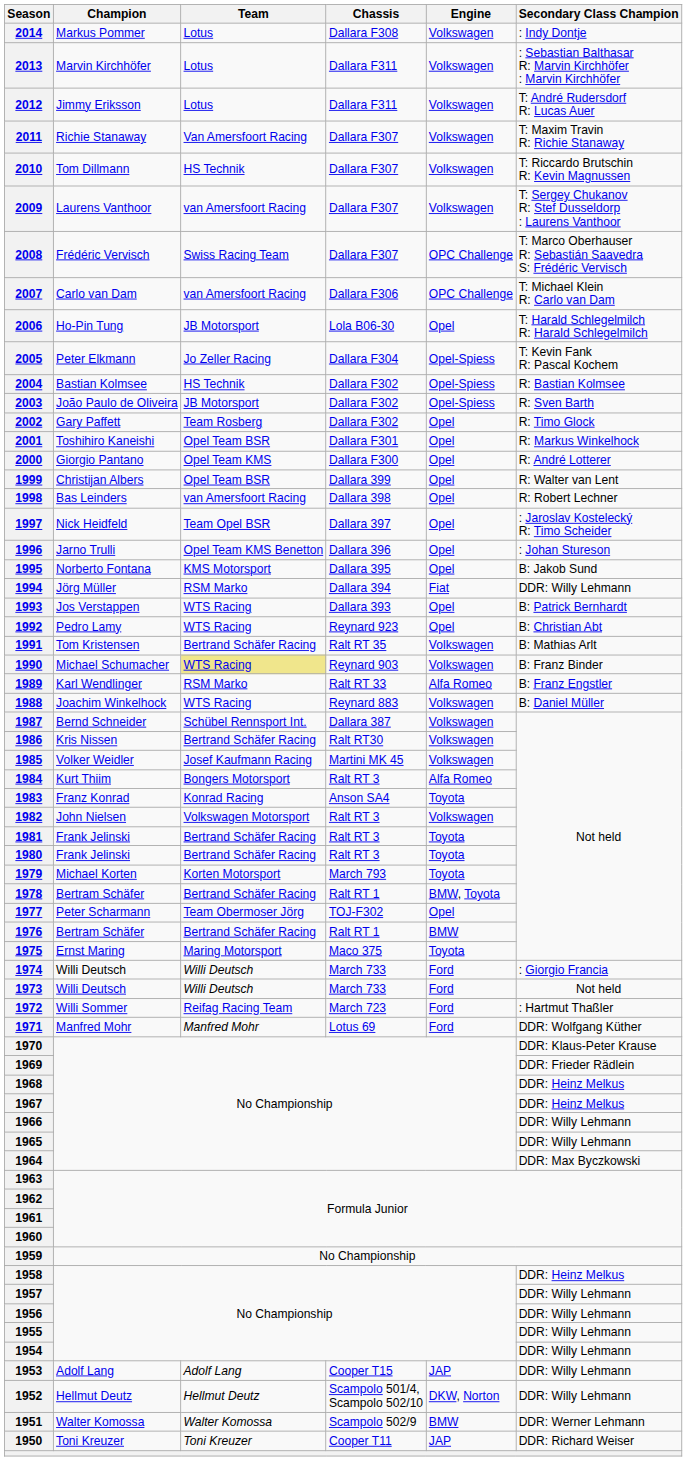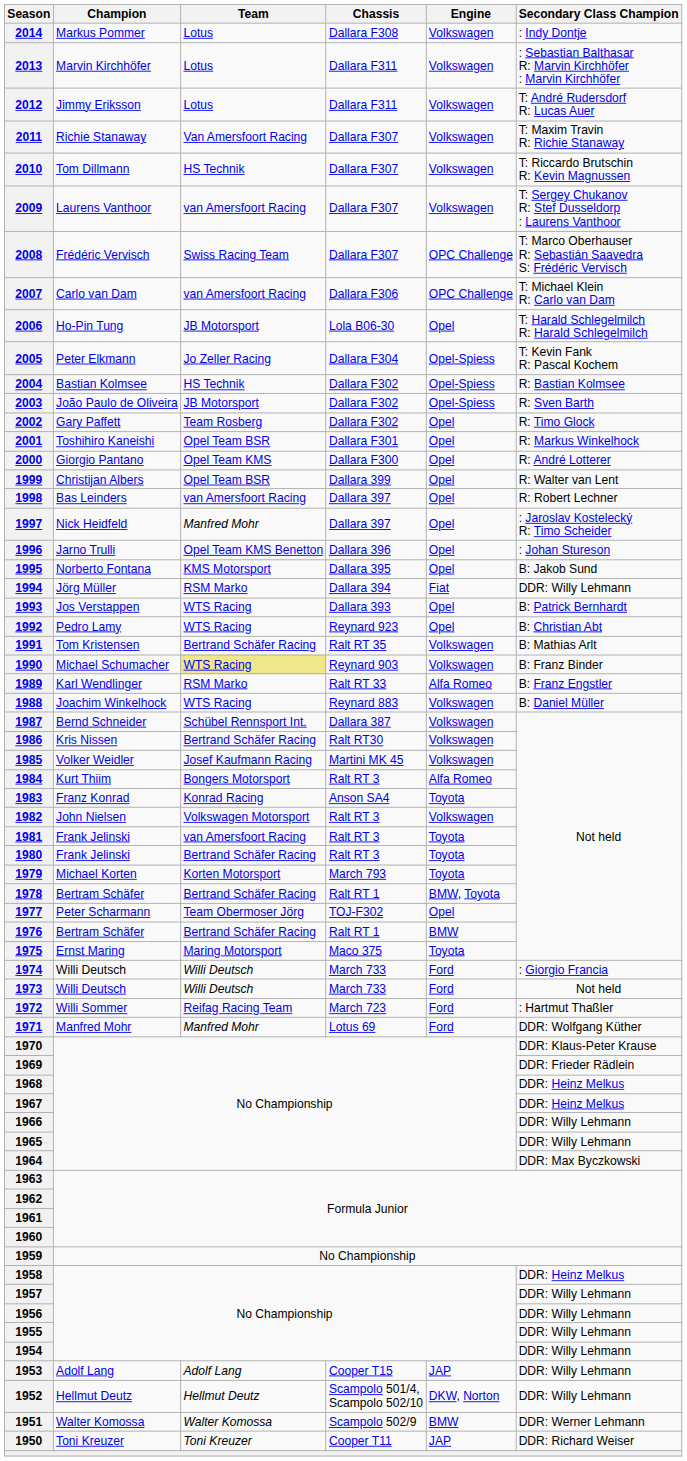 <table class="wikitable" style="font-size:85%;">
 <tr>
 <th>Season</th>
 <th>Champion</th>
 <th>Team</th>
 <th>Chassis</th>
 <th>Engine</th>
 <th>Secondary Class Champion</th>
 </tr>
 <tr>
 <th><a href='#'>2014</a></th>
 <td> <a href='#'>Markus Pommer</a></td>
 <td><a href='#'>Lotus</a></td>
 <td><a href='#'>Dallara F308</a></td>
 <td><a href='#'>Volkswagen</a></td>
 <td>:  <a href='#'>Indy Dontje</a></td>
 </tr>
 <tr>
 <th><a href='#'>2013</a></th>
 <td> <a href='#'>Marvin Kirchhöfer</a></td>
 <td><a href='#'>Lotus</a></td>
 <td><a href='#'>Dallara F311</a></td>
 <td><a href='#'>Volkswagen</a></td>
 <td>:  <a href='#'>Sebastian Balthasar</a><br>R:  <a href='#'>Marvin Kirchhöfer</a><br>:  <a href='#'>Marvin Kirchhöfer</a></td>
 </tr>
 <tr>
 <th><a href='#'>2012</a></th>
 <td> <a href='#'>Jimmy Eriksson</a></td>
 <td><a href='#'>Lotus</a></td>
 <td><a href='#'>Dallara F311</a></td>
 <td><a href='#'>Volkswagen</a></td>
 <td>T:  <a href='#'>André Rudersdorf</a><br>R:  <a href='#'>Lucas Auer</a></td>
 </tr>
 <tr>
 <th><a href='#'>2011</a></th>
 <td> <a href='#'>Richie Stanaway</a></td>
 <td><a href='#'>Van Amersfoort Racing</a></td>
 <td><a href='#'>Dallara F307</a></td>
 <td><a href='#'>Volkswagen</a></td>
 <td>T:  Maxim Travin<br>R:  <a href='#'>Richie Stanaway</a></td>
 </tr>
 <tr>
 <th><a href='#'>2010</a></th>
 <td> <a href='#'>Tom Dillmann</a></td>
 <td><a href='#'>HS Technik</a></td>
 <td><a href='#'>Dallara F307</a></td>
 <td><a href='#'>Volkswagen</a></td>
 <td>T:  Riccardo Brutschin<br>R:  <a href='#'>Kevin Magnussen</a></td>
 </tr>
 <tr>
 <th><a href='#'>2009</a></th>
 <td> <a href='#'>Laurens Vanthoor</a></td>
 <td><a href='#'>van Amersfoort Racing</a></td>
 <td><a href='#'>Dallara F307</a></td>
 <td><a href='#'>Volkswagen</a></td>
 <td>T:  <a href='#'>Sergey Chukanov</a><br>R:  <a href='#'>Stef Dusseldorp</a><br>:  <a href='#'>Laurens Vanthoor</a></td>
 </tr>
 <tr>
 <th><a href='#'>2008</a></th>
 <td> <a href='#'>Frédéric Vervisch</a></td>
 <td><a href='#'>Swiss Racing Team</a></td>
 <td><a href='#'>Dallara F307</a></td>
 <td><a href='#'>OPC Challenge</a></td>
 <td>T:  Marco Oberhauser<br>R:  <a href='#'>Sebastián Saavedra</a><br>S:  <a href='#'>Frédéric Vervisch</a></td>
 </tr>
 <tr>
 <th><a href='#'>2007</a></th>
 <td> <a href='#'>Carlo van Dam</a></td>
 <td><a href='#'>van Amersfoort Racing</a></td>
 <td><a href='#'>Dallara F306</a></td>
 <td><a href='#'>OPC Challenge</a></td>
 <td>T:  Michael Klein<br>R:  <a href='#'>Carlo van Dam</a></td>
 </tr>
 <tr>
 <th><a href='#'>2006</a></th>
 <td> <a href='#'>Ho-Pin Tung</a></td>
 <td><a href='#'>JB Motorsport</a></td>
 <td><a href='#'>Lola B06-30</a></td>
 <td><a href='#'>Opel</a></td>
 <td>T:  <a href='#'>Harald Schlegelmilch</a><br>R:  <a href='#'>Harald Schlegelmilch</a></td>
 </tr>
 <tr>
 <th><a href='#'>2005</a></th>
 <td> <a href='#'>Peter Elkmann</a></td>
 <td><a href='#'>Jo Zeller Racing</a></td>
 <td><a href='#'>Dallara F304</a></td>
 <td><a href='#'>Opel-Spiess</a></td>
 <td>T:  Kevin Fank<br>R:  Pascal Kochem</td>
 </tr>
 <tr>
 <th><a href='#'>2004</a></th>
 <td> <a href='#'>Bastian Kolmsee</a></td>
 <td><a href='#'>HS Technik</a></td>
 <td><a href='#'>Dallara F302</a></td>
 <td><a href='#'>Opel-Spiess</a></td>
 <td>R:  <a href='#'>Bastian Kolmsee</a></td>
 </tr>
 <tr>
 <th><a href='#'>2003</a></th>
 <td> <a href='#'>João Paulo de Oliveira</a></td>
 <td><a href='#'>JB Motorsport</a></td>
 <td><a href='#'>Dallara F302</a></td>
 <td><a href='#'>Opel-Spiess</a></td>
 <td>R:  <a href='#'>Sven Barth</a></td>
 </tr>
 <tr>
 <th><a href='#'>2002</a></th>
 <td> <a href='#'>Gary Paffett</a></td>
 <td><a href='#'>Team Rosberg</a></td>
 <td><a href='#'>Dallara F302</a></td>
 <td><a href='#'>Opel</a></td>
 <td>R:  <a href='#'>Timo Glock</a></td>
 </tr>
 <tr>
 <th><a href='#'>2001</a></th>
 <td> <a href='#'>Toshihiro Kaneishi</a></td>
 <td><a href='#'>Opel Team BSR</a></td>
 <td><a href='#'>Dallara F301</a></td>
 <td><a href='#'>Opel</a></td>
 <td>R:  <a href='#'>Markus Winkelhock</a></td>
 </tr>
 <tr>
 <th><a href='#'>2000</a></th>
 <td> <a href='#'>Giorgio Pantano</a></td>
 <td><a href='#'>Opel Team KMS</a></td>
 <td><a href='#'>Dallara F300</a></td>
 <td><a href='#'>Opel</a></td>
 <td>R:  <a href='#'>André Lotterer</a></td>
 </tr>
 <tr>
 <th><a href='#'>1999</a></th>
 <td> <a href='#'>Christijan Albers</a></td>
 <td><a href='#'>Opel Team BSR</a></td>
 <td><a href='#'>Dallara 399</a></td>
 <td><a href='#'>Opel</a></td>
 <td>R:  Walter van Lent</td>
 </tr>
 <tr>
 <th><a href='#'>1998</a></th>
 <td> <a href='#'>Bas Leinders</a></td>
 <td><a href='#'>van Amersfoort Racing</a></td>
-<td><a href='#'>Dallara 398</a></td>
+<td><a href='#'>Dallara 397</a></td>
 <td><a href='#'>Opel</a></td>
 <td>R:  Robert Lechner</td>
 </tr>
 <tr>
 <th><a href='#'>1997</a></th>
 <td> <a href='#'>Nick Heidfeld</a></td>
-<td><a href='#'>Team Opel BSR</a></td>
+<td><em>Manfred Mohr</em></td>
 <td><a href='#'>Dallara 397</a></td>
 <td><a href='#'>Opel</a></td>
 <td>:  <a href='#'>Jaroslav Kostelecký</a><br>R:  <a href='#'>Timo Scheider</a></td>
 </tr>
 <tr>
 <th><a href='#'>1996</a></th>
 <td> <a href='#'>Jarno Trulli</a></td>
 <td><a href='#'>Opel Team KMS Benetton</a></td>
 <td><a href='#'>Dallara 396</a></td>
 <td><a href='#'>Opel</a></td>
 <td>:  <a href='#'>Johan Stureson</a></td>
 </tr>
 <tr>
 <th><a href='#'>1995</a></th>
 <td> <a href='#'>Norberto Fontana</a></td>
 <td><a href='#'>KMS Motorsport</a></td>
 <td><a href='#'>Dallara 395</a></td>
 <td><a href='#'>Opel</a></td>
 <td>B:  Jakob Sund</td>
 </tr>
 <tr>
 <th><a href='#'>1994</a></th>
 <td> <a href='#'>Jörg Müller</a></td>
 <td><a href='#'>RSM Marko</a></td>
 <td><a href='#'>Dallara 394</a></td>
 <td><a href='#'>Fiat</a></td>
 <td>DDR:  Willy Lehmann</td>
 </tr>
 <tr>
 <th><a href='#'>1993</a></th>
 <td> <a href='#'>Jos Verstappen</a></td>
 <td><a href='#'>WTS Racing</a></td>
 <td><a href='#'>Dallara 393</a></td>
 <td><a href='#'>Opel</a></td>
 <td>B:  <a href='#'>Patrick Bernhardt</a></td>
 </tr>
 <tr>
 <th><a href='#'>1992</a></th>
 <td> <a href='#'>Pedro Lamy</a></td>
 <td><a href='#'>WTS Racing</a></td>
 <td><a href='#'>Reynard 923</a></td>
 <td><a href='#'>Opel</a></td>
 <td>B:  <a href='#'>Christian Abt</a></td>
 </tr>
 <tr>
 <th><a href='#'>1991</a></th>
 <td> <a href='#'>Tom Kristensen</a></td>
 <td><a href='#'>Bertrand Schäfer Racing</a></td>
 <td><a href='#'>Ralt RT 35</a></td>
 <td><a href='#'>Volkswagen</a></td>
 <td>B:  Mathias Arlt</td>
 </tr>
 <tr>
 <th><a href='#'>1990</a></th>
 <td> <a href='#'>Michael Schumacher</a></td>
 <td style="background: khaki;"><a href='#'>WTS Racing</a></td>
 <td><a href='#'>Reynard 903</a></td>
 <td><a href='#'>Volkswagen</a></td>
 <td>B:  Franz Binder</td>
 </tr>
 <tr>
 <th><a href='#'>1989</a></th>
 <td> <a href='#'>Karl Wendlinger</a></td>
 <td><a href='#'>RSM Marko</a></td>
 <td><a href='#'>Ralt RT 33</a></td>
 <td><a href='#'>Alfa Romeo</a></td>
 <td>B:  <a href='#'>Franz Engstler</a></td>
 </tr>
 <tr>
 <th><a href='#'>1988</a></th>
 <td> <a href='#'>Joachim Winkelhock</a></td>
 <td><a href='#'>WTS Racing</a></td>
 <td><a href='#'>Reynard 883</a></td>
 <td><a href='#'>Volkswagen</a></td>
 <td>B:  <a href='#'>Daniel Müller</a></td>
 </tr>
 <tr>
 <th><a href='#'>1987</a></th>
 <td> <a href='#'>Bernd Schneider</a></td>
 <td><a href='#'>Schübel Rennsport Int.</a></td>
 <td><a href='#'>Dallara 387</a></td>
 <td><a href='#'>Volkswagen</a></td>
 <td rowspan=13 align=center>Not held</td>
 </tr>
 <tr>
 <th><a href='#'>1986</a></th>
 <td> <a href='#'>Kris Nissen</a></td>
 <td><a href='#'>Bertrand Schäfer Racing</a></td>
 <td><a href='#'>Ralt RT30</a></td>
 <td><a href='#'>Volkswagen</a></td>
 </tr>
 <tr>
 <th><a href='#'>1985</a></th>
 <td> <a href='#'>Volker Weidler</a></td>
 <td><a href='#'>Josef Kaufmann Racing</a></td>
 <td><a href='#'>Martini MK 45</a></td>
 <td><a href='#'>Volkswagen</a></td>
 </tr>
 <tr>
 <th><a href='#'>1984</a></th>
 <td> <a href='#'>Kurt Thiim</a></td>
 <td><a href='#'>Bongers Motorsport</a></td>
 <td><a href='#'>Ralt RT 3</a></td>
 <td><a href='#'>Alfa Romeo</a></td>
 </tr>
 <tr>
 <th><a href='#'>1983</a></th>
 <td> <a href='#'>Franz Konrad</a></td>
 <td><a href='#'>Konrad Racing</a></td>
 <td><a href='#'>Anson SA4</a></td>
 <td><a href='#'>Toyota</a></td>
 </tr>
 <tr>
 <th><a href='#'>1982</a></th>
 <td> <a href='#'>John Nielsen</a></td>
 <td><a href='#'>Volkswagen Motorsport</a></td>
 <td><a href='#'>Ralt RT 3</a></td>
 <td><a href='#'>Volkswagen</a></td>
 </tr>
 <tr>
 <th><a href='#'>1981</a></th>
 <td> <a href='#'>Frank Jelinski</a></td>
-<td><a href='#'>Bertrand Schäfer Racing</a></td>
+<td><a href='#'>van Amersfoort Racing</a></td>
 <td><a href='#'>Ralt RT 3</a></td>
 <td><a href='#'>Toyota</a></td>
 </tr>
 <tr>
 <th><a href='#'>1980</a></th>
 <td> <a href='#'>Frank Jelinski</a></td>
 <td><a href='#'>Bertrand Schäfer Racing</a></td>
 <td><a href='#'>Ralt RT 3</a></td>
 <td><a href='#'>Toyota</a></td>
 </tr>
 <tr>
 <th><a href='#'>1979</a></th>
 <td> <a href='#'>Michael Korten</a></td>
 <td><a href='#'>Korten Motorsport</a></td>
 <td><a href='#'>March 793</a></td>
 <td><a href='#'>Toyota</a></td>
 </tr>
 <tr>
 <th><a href='#'>1978</a></th>
 <td> <a href='#'>Bertram Schäfer</a></td>
 <td><a href='#'>Bertrand Schäfer Racing</a></td>
 <td><a href='#'>Ralt RT 1</a></td>
 <td><a href='#'>BMW</a>, <a href='#'>Toyota</a></td>
 </tr>
 <tr>
 <th><a href='#'>1977</a></th>
 <td> <a href='#'>Peter Scharmann</a></td>
 <td><a href='#'>Team Obermoser Jörg</a></td>
 <td><a href='#'>TOJ-F302</a></td>
 <td><a href='#'>Opel</a></td>
 </tr>
 <tr>
 <th><a href='#'>1976</a></th>
 <td> <a href='#'>Bertram Schäfer</a></td>
 <td><a href='#'>Bertrand Schäfer Racing</a></td>
 <td><a href='#'>Ralt RT 1</a></td>
 <td><a href='#'>BMW</a></td>
 </tr>
 <tr>
 <th><a href='#'>1975</a></th>
 <td> <a href='#'>Ernst Maring</a></td>
 <td><a href='#'>Maring Motorsport</a></td>
 <td><a href='#'>Maco 375</a></td>
 <td><a href='#'>Toyota</a></td>
 </tr>
 <tr>
 <th><a href='#'>1974</a></th>
 <td> Willi Deutsch</td>
 <td><em>Willi Deutsch</em></td>
 <td><a href='#'>March 733</a></td>
 <td><a href='#'>Ford</a></td>
 <td>:  <a href='#'>Giorgio Francia</a></td>
 </tr>
 <tr>
 <th><a href='#'>1973</a></th>
 <td> <a href='#'>Willi Deutsch</a></td>
 <td><em>Willi Deutsch</em></td>
 <td><a href='#'>March 733</a></td>
 <td><a href='#'>Ford</a></td>
 <td align=center>Not held</td>
 </tr>
 <tr>
 <th><a href='#'>1972</a></th>
 <td> <a href='#'>Willi Sommer</a></td>
 <td><a href='#'>Reifag Racing Team</a></td>
 <td><a href='#'>March 723</a></td>
 <td><a href='#'>Ford</a></td>
 <td>:  Hartmut Thaßler</td>
 </tr>
 <tr>
 <th><a href='#'>1971</a></th>
 <td> <a href='#'>Manfred Mohr</a></td>
 <td><em>Manfred Mohr</em></td>
 <td><a href='#'>Lotus 69</a></td>
 <td><a href='#'>Ford</a></td>
 <td>DDR:  Wolfgang Küther</td>
 </tr>
 <tr>
 <th>1970</th>
 <td rowspan=7 colspan=4 align="center" valign="middle">No Championship</td>
 <td>DDR:  Klaus-Peter Krause</td>
 </tr>
 <tr>
 <th>1969</th>
 <td>DDR:  Frieder Rädlein</td>
 </tr>
 <tr>
 <th>1968</th>
 <td>DDR:  <a href='#'>Heinz Melkus</a></td>
 </tr>
 <tr>
 <th>1967</th>
 <td>DDR:  <a href='#'>Heinz Melkus</a></td>
 </tr>
 <tr>
 <th>1966</th>
 <td>DDR:  Willy Lehmann</td>
 </tr>
 <tr>
 <th>1965</th>
 <td>DDR:  Willy Lehmann</td>
 </tr>
 <tr>
 <th>1964</th>
 <td>DDR:  Max Byczkowski</td>
 </tr>
 <tr>
 <th>1963</th>
 <td rowspan=4 colspan=5 align="center" valign="middle">Formula Junior</td>
 </tr>
 <tr>
 <th>1962</th>
 </tr>
 <tr>
 <th>1961</th>
 </tr>
 <tr>
 <th>1960</th>
 </tr>
 <tr>
 <th>1959</th>
 <td colspan=5 align="center" valign="middle">No Championship</td>
 </tr>
 <tr>
 <th>1958</th>
 <td rowspan=5 colspan=4 align="center" valign="middle">No Championship</td>
 <td>DDR:  <a href='#'>Heinz Melkus</a></td>
 </tr>
 <tr>
 <th>1957</th>
 <td>DDR:  Willy Lehmann</td>
 </tr>
 <tr>
 <th>1956</th>
 <td>DDR:  Willy Lehmann</td>
 </tr>
 <tr>
 <th>1955</th>
 <td>DDR:  Willy Lehmann</td>
 </tr>
 <tr>
 <th>1954</th>
 <td>DDR:  Willy Lehmann</td>
 </tr>
 <tr>
 <th>1953</th>
 <td> <a href='#'>Adolf Lang</a></td>
 <td><em>Adolf Lang</em></td>
 <td><a href='#'>Cooper T15</a></td>
 <td><a href='#'>JAP</a></td>
 <td>DDR:  Willy Lehmann</td>
 </tr>
 <tr>
 <th>1952</th>
 <td> <a href='#'>Hellmut Deutz</a></td>
 <td><em>Hellmut Deutz</em></td>
 <td><a href='#'>Scampolo</a> 501/4,<br> Scampolo 502/10</td>
 <td><a href='#'>DKW</a>, <a href='#'>Norton</a></td>
 <td>DDR:  Willy Lehmann</td>
 </tr>
 <tr>
 <th>1951</th>
 <td> <a href='#'>Walter Komossa</a></td>
 <td><em>Walter Komossa</em></td>
 <td><a href='#'>Scampolo</a> 502/9</td>
 <td><a href='#'>BMW</a></td>
 <td>DDR:  Werner Lehmann</td>
 </tr>
 <tr>
 <th>1950</th>
 <td> <a href='#'>Toni Kreuzer</a></td>
 <td><em>Toni Kreuzer</em></td>
 <td><a href='#'>Cooper T11</a></td>
 <td><a href='#'>JAP</a></td>
 <td>DDR:  Richard Weiser</td>
 </tr>
 <tr>
 <th colspan="6"></th>
 </tr>
 </table>
